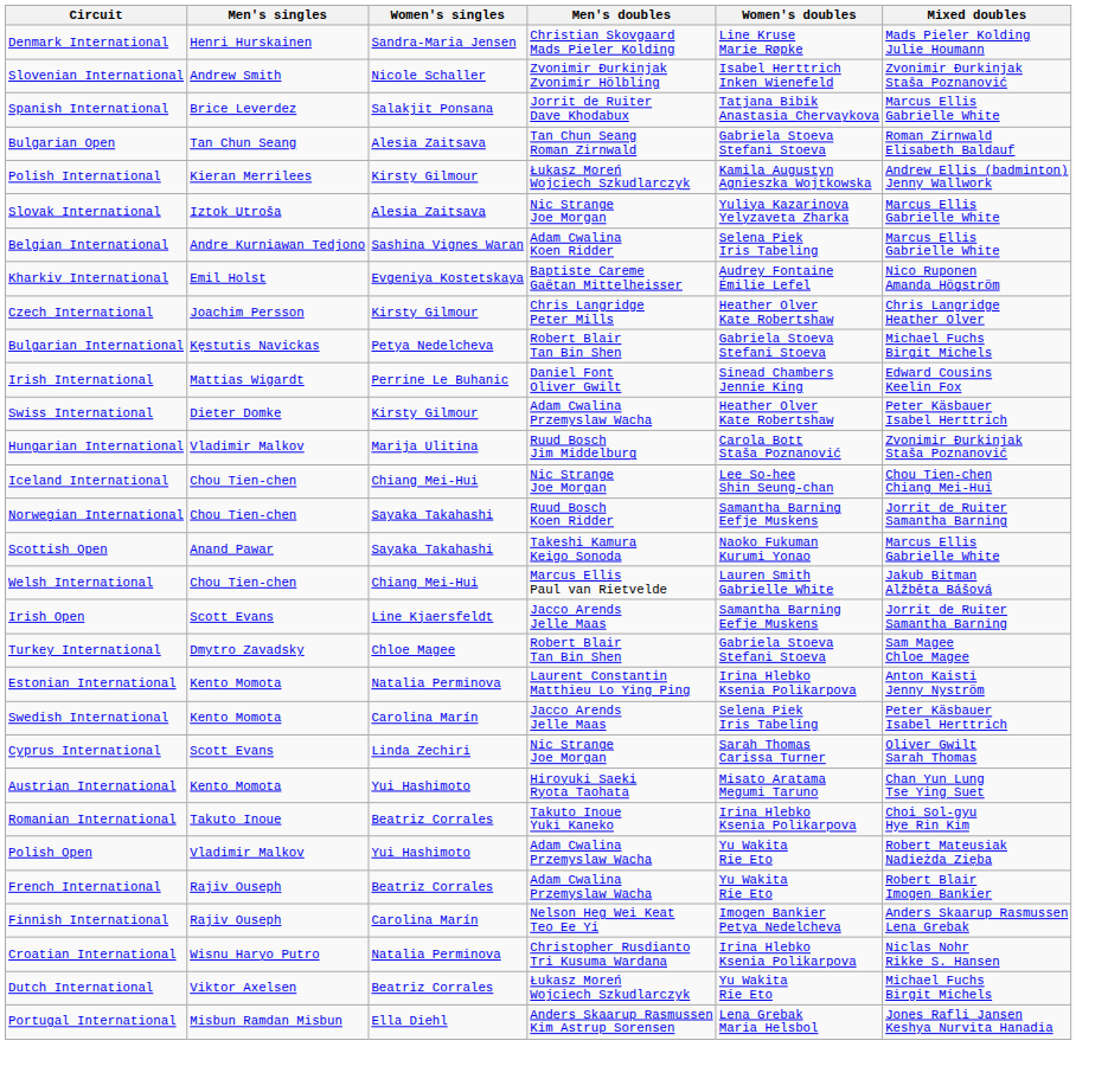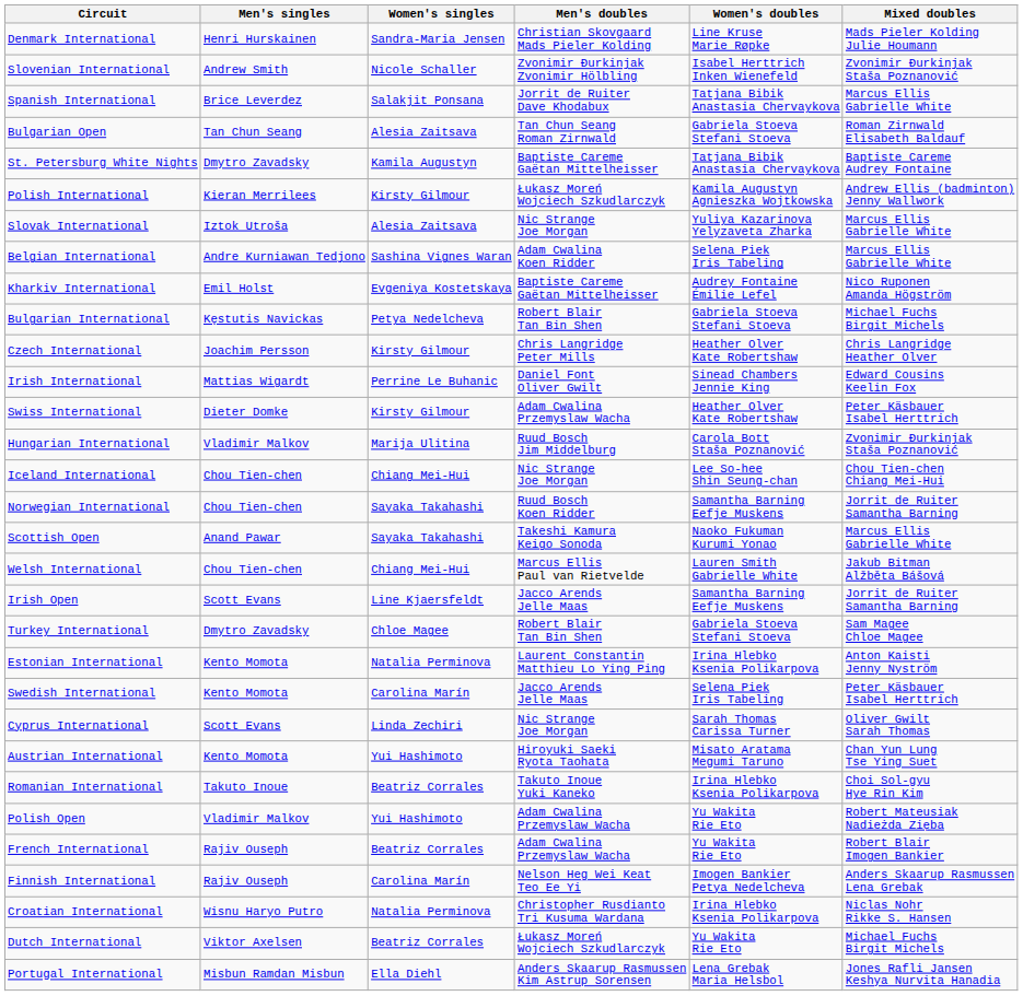 <table class=wikitable style="font-size:85%">
 <tr>
 <th>Circuit</th>
 <th>Men's singles</th>
 <th>Women's singles</th>
 <th>Men's doubles</th>
 <th>Women's doubles</th>
 <th>Mixed doubles</th>
 </tr>
 <tr>
 <td><a href='#'>Denmark International</a></td>
 <td> <a href='#'>Henri Hurskainen</a></td>
 <td> <a href='#'>Sandra-Maria Jensen</a></td>
 <td> <a href='#'>Christian Skovgaard</a> <br>  <a href='#'>Mads Pieler Kolding</a></td>
 <td> <a href='#'>Line Kruse</a> <br>  <a href='#'>Marie Røpke</a></td>
 <td> <a href='#'>Mads Pieler Kolding</a> <br>  <a href='#'>Julie Houmann</a></td>
 </tr>
 <tr>
 <td><a href='#'>Slovenian International</a></td>
 <td> <a href='#'>Andrew Smith</a></td>
 <td> <a href='#'>Nicole Schaller</a></td>
 <td> <a href='#'>Zvonimir Đurkinjak</a> <br>  <a href='#'>Zvonimir Hölbling</a></td>
 <td> <a href='#'>Isabel Herttrich</a> <br>  <a href='#'>Inken Wienefeld</a></td>
 <td> <a href='#'>Zvonimir Đurkinjak</a> <br>  <a href='#'>Staša Poznanović</a></td>
 </tr>
 <tr>
 <td><a href='#'>Spanish International</a></td>
 <td> <a href='#'>Brice Leverdez</a></td>
 <td> <a href='#'>Salakjit Ponsana</a></td>
 <td> <a href='#'>Jorrit de Ruiter</a> <br>  <a href='#'>Dave Khodabux</a></td>
 <td> <a href='#'>Tatjana Bibik</a> <br>  <a href='#'>Anastasia Chervaykova</a></td>
 <td> <a href='#'>Marcus Ellis</a> <br>  <a href='#'>Gabrielle White</a></td>
 </tr>
 <tr>
 <td><a href='#'>Bulgarian Open</a></td>
 <td> <a href='#'>Tan Chun Seang</a></td>
 <td> <a href='#'>Alesia Zaitsava</a></td>
 <td> <a href='#'>Tan Chun Seang</a> <br>  <a href='#'>Roman Zirnwald</a></td>
 <td> <a href='#'>Gabriela Stoeva</a> <br>  <a href='#'>Stefani Stoeva</a></td>
 <td> <a href='#'>Roman Zirnwald</a> <br>  <a href='#'>Elisabeth Baldauf</a></td>
 </tr>
 <tr>
+<td><a href='#'>St. Petersburg White Nights</a></td>
+<td> <a href='#'>Dmytro Zavadsky</a></td>
+<td> <a href='#'>Kamila Augustyn</a></td>
+<td> <a href='#'>Baptiste Careme</a> <br>  <a href='#'>Gaëtan Mittelheisser</a></td>
+<td> <a href='#'>Tatjana Bibik</a> <br>  <a href='#'>Anastasia Chervaykova</a></td>
+<td> <a href='#'>Baptiste Careme</a> <br>  <a href='#'>Audrey Fontaine</a></td>
+</tr>
+<tr>
 <td><a href='#'>Polish International</a></td>
 <td> <a href='#'>Kieran Merrilees</a></td>
 <td> <a href='#'>Kirsty Gilmour</a></td>
 <td> <a href='#'>Łukasz Moreń</a> <br>  <a href='#'>Wojciech Szkudlarczyk</a></td>
 <td> <a href='#'>Kamila Augustyn</a> <br>  <a href='#'>Agnieszka Wojtkowska</a></td>
 <td> <a href='#'>Andrew Ellis (badminton)</a> <br>  <a href='#'>Jenny Wallwork</a></td>
 </tr>
 <tr>
 <td><a href='#'>Slovak International</a></td>
 <td> <a href='#'>Iztok Utroša</a></td>
 <td> <a href='#'>Alesia Zaitsava</a></td>
 <td> <a href='#'>Nic Strange</a> <br>  <a href='#'>Joe Morgan</a></td>
 <td> <a href='#'>Yuliya Kazarinova</a> <br>  <a href='#'>Yelyzaveta Zharka</a></td>
 <td> <a href='#'>Marcus Ellis</a> <br>  <a href='#'>Gabrielle White</a></td>
 </tr>
 <tr>
 <td><a href='#'>Belgian International</a></td>
 <td> <a href='#'>Andre Kurniawan Tedjono</a></td>
 <td> <a href='#'>Sashina Vignes Waran</a></td>
 <td> <a href='#'>Adam Cwalina</a> <br>  <a href='#'>Koen Ridder</a></td>
 <td> <a href='#'>Selena Piek</a> <br>  <a href='#'>Iris Tabeling</a></td>
 <td> <a href='#'>Marcus Ellis</a> <br>  <a href='#'>Gabrielle White</a></td>
 </tr>
 <tr>
 <td><a href='#'>Kharkiv International</a></td>
 <td> <a href='#'>Emil Holst</a></td>
 <td> <a href='#'>Evgeniya Kostetskaya</a></td>
 <td> <a href='#'>Baptiste Careme</a> <br>  <a href='#'>Gaëtan Mittelheisser</a></td>
 <td> <a href='#'>Audrey Fontaine</a> <br>  <a href='#'>Émilie Lefel</a></td>
 <td> <a href='#'>Nico Ruponen</a> <br>  <a href='#'>Amanda Högström</a></td>
 </tr>
 <tr>
+<td><a href='#'>Bulgarian International</a></td>
+<td> <a href='#'>Kęstutis Navickas</a></td>
+<td> <a href='#'>Petya Nedelcheva</a></td>
+<td> <a href='#'>Robert Blair</a> <br>  <a href='#'>Tan Bin Shen</a></td>
+<td> <a href='#'>Gabriela Stoeva</a> <br>  <a href='#'>Stefani Stoeva</a></td>
+<td> <a href='#'>Michael Fuchs</a> <br>  <a href='#'>Birgit Michels</a></td>
+</tr>
+<tr>
 <td><a href='#'>Czech International</a></td>
 <td> <a href='#'>Joachim Persson</a></td>
 <td> <a href='#'>Kirsty Gilmour</a></td>
 <td> <a href='#'>Chris Langridge</a> <br>  <a href='#'>Peter Mills</a></td>
 <td> <a href='#'>Heather Olver</a> <br>  <a href='#'>Kate Robertshaw</a></td>
 <td> <a href='#'>Chris Langridge</a> <br>  <a href='#'>Heather Olver</a></td>
-</tr>
-<tr>
-<td><a href='#'>Bulgarian International</a></td>
-<td> <a href='#'>Kęstutis Navickas</a></td>
-<td> <a href='#'>Petya Nedelcheva</a></td>
-<td> <a href='#'>Robert Blair</a> <br>  <a href='#'>Tan Bin Shen</a></td>
-<td> <a href='#'>Gabriela Stoeva</a> <br>  <a href='#'>Stefani Stoeva</a></td>
-<td> <a href='#'>Michael Fuchs</a> <br>  <a href='#'>Birgit Michels</a></td>
 </tr>
 <tr>
 <td><a href='#'>Irish International</a></td>
 <td> <a href='#'>Mattias Wigardt</a></td>
 <td> <a href='#'>Perrine Le Buhanic</a></td>
 <td> <a href='#'>Daniel Font</a> <br>  <a href='#'>Oliver Gwilt</a></td>
 <td> <a href='#'>Sinead Chambers</a> <br>  <a href='#'>Jennie King</a></td>
 <td> <a href='#'>Edward Cousins</a> <br>  <a href='#'>Keelin Fox</a></td>
 </tr>
 <tr>
 <td><a href='#'>Swiss International</a></td>
 <td> <a href='#'>Dieter Domke</a></td>
 <td> <a href='#'>Kirsty Gilmour</a></td>
 <td> <a href='#'>Adam Cwalina</a> <br>  <a href='#'>Przemyslaw Wacha</a></td>
 <td> <a href='#'>Heather Olver</a> <br>  <a href='#'>Kate Robertshaw</a></td>
 <td> <a href='#'>Peter Käsbauer</a> <br>  <a href='#'>Isabel Herttrich</a></td>
 </tr>
 <tr>
 <td><a href='#'>Hungarian International</a></td>
 <td> <a href='#'>Vladimir Malkov</a></td>
 <td> <a href='#'>Marija Ulitina</a></td>
 <td> <a href='#'>Ruud Bosch</a> <br>  <a href='#'>Jim Middelburg</a></td>
 <td> <a href='#'>Carola Bott</a> <br>  <a href='#'>Staša Poznanović</a></td>
 <td> <a href='#'>Zvonimir Đurkinjak</a> <br>  <a href='#'>Staša Poznanović</a></td>
 </tr>
 <tr>
 <td><a href='#'>Iceland International</a></td>
 <td> <a href='#'>Chou Tien-chen</a></td>
 <td> <a href='#'>Chiang Mei-Hui</a></td>
 <td> <a href='#'>Nic Strange</a> <br>  <a href='#'>Joe Morgan</a></td>
 <td> <a href='#'>Lee So-hee</a> <br>  <a href='#'>Shin Seung-chan</a></td>
 <td> <a href='#'>Chou Tien-chen</a> <br>  <a href='#'>Chiang Mei-Hui</a></td>
 </tr>
 <tr>
 <td><a href='#'>Norwegian International</a></td>
 <td> <a href='#'>Chou Tien-chen</a></td>
 <td> <a href='#'>Sayaka Takahashi</a></td>
 <td> <a href='#'>Ruud Bosch</a> <br>  <a href='#'>Koen Ridder</a></td>
 <td> <a href='#'>Samantha Barning</a> <br>  <a href='#'>Eefje Muskens</a></td>
 <td> <a href='#'>Jorrit de Ruiter</a> <br>  <a href='#'>Samantha Barning</a></td>
 </tr>
 <tr>
 <td><a href='#'>Scottish Open</a></td>
 <td> <a href='#'>Anand Pawar</a></td>
 <td> <a href='#'>Sayaka Takahashi</a></td>
 <td> <a href='#'>Takeshi Kamura</a> <br>  <a href='#'>Keigo Sonoda</a></td>
 <td> <a href='#'>Naoko Fukuman</a> <br>  <a href='#'>Kurumi Yonao</a></td>
 <td> <a href='#'>Marcus Ellis</a> <br>  <a href='#'>Gabrielle White</a></td>
 </tr>
 <tr>
 <td><a href='#'>Welsh International</a></td>
 <td> <a href='#'>Chou Tien-chen</a></td>
 <td> <a href='#'>Chiang Mei-Hui</a></td>
 <td> <a href='#'>Marcus Ellis</a> <br>  Paul van Rietvelde</td>
 <td> <a href='#'>Lauren Smith</a> <br>  <a href='#'>Gabrielle White</a></td>
 <td> <a href='#'>Jakub Bitman</a> <br>  <a href='#'>Alžběta Bášová</a></td>
 </tr>
 <tr>
 <td><a href='#'>Irish Open</a></td>
 <td> <a href='#'>Scott Evans</a></td>
 <td> <a href='#'>Line Kjaersfeldt</a></td>
 <td> <a href='#'>Jacco Arends</a> <br>  <a href='#'>Jelle Maas</a></td>
 <td> <a href='#'>Samantha Barning</a> <br>  <a href='#'>Eefje Muskens</a></td>
 <td> <a href='#'>Jorrit de Ruiter</a> <br>  <a href='#'>Samantha Barning</a></td>
 </tr>
 <tr>
 <td><a href='#'>Turkey International</a></td>
 <td> <a href='#'>Dmytro Zavadsky</a></td>
 <td> <a href='#'>Chloe Magee</a></td>
 <td> <a href='#'>Robert Blair</a> <br>  <a href='#'>Tan Bin Shen</a></td>
 <td> <a href='#'>Gabriela Stoeva</a> <br>  <a href='#'>Stefani Stoeva</a></td>
 <td> <a href='#'>Sam Magee</a> <br>  <a href='#'>Chloe Magee</a></td>
 </tr>
 <tr>
 <td><a href='#'>Estonian International</a></td>
 <td> <a href='#'>Kento Momota</a></td>
 <td> <a href='#'>Natalia Perminova</a></td>
 <td> <a href='#'>Laurent Constantin</a> <br>  <a href='#'>Matthieu Lo Ying Ping</a></td>
 <td> <a href='#'>Irina Hlebko</a> <br>  <a href='#'>Ksenia Polikarpova</a></td>
 <td> <a href='#'>Anton Kaisti</a> <br>  <a href='#'>Jenny Nyström</a></td>
 </tr>
 <tr>
 <td><a href='#'>Swedish International</a></td>
 <td> <a href='#'>Kento Momota</a></td>
 <td> <a href='#'>Carolina Marín</a></td>
 <td> <a href='#'>Jacco Arends</a> <br>  <a href='#'>Jelle Maas</a></td>
 <td> <a href='#'>Selena Piek</a> <br>  <a href='#'>Iris Tabeling</a></td>
 <td> <a href='#'>Peter Käsbauer</a> <br>  <a href='#'>Isabel Herttrich</a></td>
 </tr>
 <tr>
 <td><a href='#'>Cyprus International</a></td>
 <td> <a href='#'>Scott Evans</a></td>
 <td> <a href='#'>Linda Zechiri</a></td>
 <td> <a href='#'>Nic Strange</a> <br>  <a href='#'>Joe Morgan</a></td>
 <td> <a href='#'>Sarah Thomas</a> <br>  <a href='#'>Carissa Turner</a></td>
 <td> <a href='#'>Oliver Gwilt</a> <br>  <a href='#'>Sarah Thomas</a></td>
 </tr>
 <tr>
 <td><a href='#'>Austrian International</a></td>
 <td> <a href='#'>Kento Momota</a></td>
 <td> <a href='#'>Yui Hashimoto</a></td>
 <td> <a href='#'>Hiroyuki Saeki</a> <br>  <a href='#'>Ryota Taohata</a></td>
 <td> <a href='#'>Misato Aratama</a> <br>  <a href='#'>Megumi Taruno</a></td>
 <td> <a href='#'>Chan Yun Lung</a> <br>  <a href='#'>Tse Ying Suet</a></td>
 </tr>
 <tr>
 <td><a href='#'>Romanian International</a></td>
 <td> <a href='#'>Takuto Inoue</a></td>
 <td> <a href='#'>Beatriz Corrales</a></td>
 <td> <a href='#'>Takuto Inoue</a> <br>  <a href='#'>Yuki Kaneko</a></td>
 <td> <a href='#'>Irina Hlebko</a> <br>  <a href='#'>Ksenia Polikarpova</a></td>
 <td> <a href='#'>Choi Sol-gyu</a> <br>  <a href='#'>Hye Rin Kim</a></td>
 </tr>
 <tr>
 <td><a href='#'>Polish Open</a></td>
 <td> <a href='#'>Vladimir Malkov</a></td>
 <td> <a href='#'>Yui Hashimoto</a></td>
 <td> <a href='#'>Adam Cwalina</a> <br>  <a href='#'>Przemyslaw Wacha</a></td>
 <td> <a href='#'>Yu Wakita</a> <br>  <a href='#'>Rie Eto</a></td>
 <td> <a href='#'>Robert Mateusiak</a> <br>  <a href='#'>Nadieżda Zięba</a></td>
 </tr>
 <tr>
 <td><a href='#'>French International</a></td>
 <td> <a href='#'>Rajiv Ouseph</a></td>
 <td> <a href='#'>Beatriz Corrales</a></td>
 <td> <a href='#'>Adam Cwalina</a> <br>  <a href='#'>Przemyslaw Wacha</a></td>
 <td> <a href='#'>Yu Wakita</a> <br>  <a href='#'>Rie Eto</a></td>
 <td> <a href='#'>Robert Blair</a> <br>  <a href='#'>Imogen Bankier</a></td>
 </tr>
 <tr>
 <td><a href='#'>Finnish International</a></td>
 <td> <a href='#'>Rajiv Ouseph</a></td>
 <td> <a href='#'>Carolina Marín</a></td>
 <td> <a href='#'>Nelson Heg Wei Keat</a> <br>  <a href='#'>Teo Ee Yi</a></td>
 <td> <a href='#'>Imogen Bankier</a> <br>  <a href='#'>Petya Nedelcheva</a></td>
 <td> <a href='#'>Anders Skaarup Rasmussen</a> <br>  <a href='#'>Lena Grebak</a></td>
 </tr>
 <tr>
 <td><a href='#'>Croatian International</a></td>
 <td> <a href='#'>Wisnu Haryo Putro</a></td>
 <td> <a href='#'>Natalia Perminova</a></td>
 <td> <a href='#'>Christopher Rusdianto</a> <br>  <a href='#'>Tri Kusuma Wardana</a></td>
 <td> <a href='#'>Irina Hlebko</a> <br>  <a href='#'>Ksenia Polikarpova</a></td>
 <td> <a href='#'>Niclas Nohr</a> <br>  <a href='#'>Rikke S. Hansen</a></td>
 </tr>
 <tr>
 <td><a href='#'>Dutch International</a></td>
 <td> <a href='#'>Viktor Axelsen</a></td>
 <td> <a href='#'>Beatriz Corrales</a></td>
 <td> <a href='#'>Łukasz Moreń</a> <br>  <a href='#'>Wojciech Szkudlarczyk</a></td>
 <td> <a href='#'>Yu Wakita</a> <br>  <a href='#'>Rie Eto</a></td>
 <td> <a href='#'>Michael Fuchs</a> <br>  <a href='#'>Birgit Michels</a></td>
 </tr>
 <tr>
 <td><a href='#'>Portugal International</a></td>
 <td> <a href='#'>Misbun Ramdan Misbun</a></td>
 <td> <a href='#'>Ella Diehl</a></td>
 <td> <a href='#'>Anders Skaarup Rasmussen</a> <br>  <a href='#'>Kim Astrup Sorensen</a></td>
 <td> <a href='#'>Lena Grebak</a> <br>  <a href='#'>Maria Helsbol</a></td>
 <td> <a href='#'>Jones Rafli Jansen</a> <br>  <a href='#'>Keshya Nurvita Hanadia</a></td>
 </tr>
 </table>
